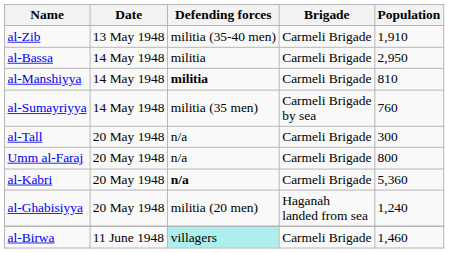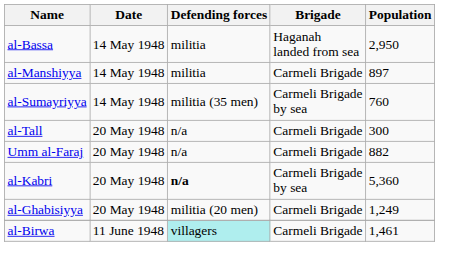 <table class="wikitable">
 <tr>
 <th>Name</th>
 <th>Date</th>
 <th>Defending forces</th>
 <th>Brigade</th>
 <th>Population</th>
 </tr>
 <tr>
-<td><a href='#'>al-Zib</a></td>
-<td>13 May 1948</td>
-<td>militia (35-40 men)</td>
-<td>Carmeli Brigade</td>
-<td>1,910</td>
-</tr>
-<tr>
 <td><a href='#'>al-Bassa</a></td>
 <td>14 May 1948</td>
 <td>militia</td>
-<td>Carmeli Brigade</td>
+<td>Haganah <br>landed from sea</td>
 <td>2,950</td>
 </tr>
 <tr>
 <td><a href='#'>al-Manshiyya</a></td>
 <td>14 May 1948</td>
-<td><strong>militia</strong></td>
+<td>militia</td>
 <td>Carmeli Brigade</td>
-<td>810</td>
+<td>897</td>
 </tr>
 <tr>
 <td><a href='#'>al-Sumayriyya</a></td>
 <td>14 May 1948</td>
 <td>militia (35 men)</td>
 <td>Carmeli Brigade<br>by sea</td>
 <td>760</td>
 </tr>
 <tr>
 <td><a href='#'>al-Tall</a></td>
 <td>20 May 1948</td>
 <td>n/a</td>
 <td>Carmeli Brigade</td>
 <td>300</td>
 </tr>
 <tr>
 <td><a href='#'>Umm al-Faraj</a></td>
 <td>20 May 1948</td>
 <td>n/a</td>
 <td>Carmeli Brigade</td>
-<td>800</td>
+<td>882</td>
 </tr>
 <tr>
 <td><a href='#'>al-Kabri</a></td>
 <td>20 May 1948</td>
 <td><strong>n/a</strong></td>
-<td>Carmeli Brigade</td>
+<td>Carmeli Brigade<br>by sea</td>
 <td>5,360</td>
 </tr>
 <tr>
 <td><a href='#'>al-Ghabisiyya</a></td>
 <td>20 May 1948</td>
 <td>militia (20 men)</td>
-<td>Haganah <br>landed from sea</td>
-<td>1,240</td>
+<td>Carmeli Brigade</td>
+<td>1,249</td>
 </tr>
 <tr>
 </tr>
 <tr>
 <td><a href='#'>al-Birwa</a></td>
 <td>11 June 1948</td>
 <td style="background: paleturquoise;">villagers</td>
 <td>Carmeli Brigade</td>
-<td>1,460</td>
+<td>1,461</td>
 </tr>
 </table>
